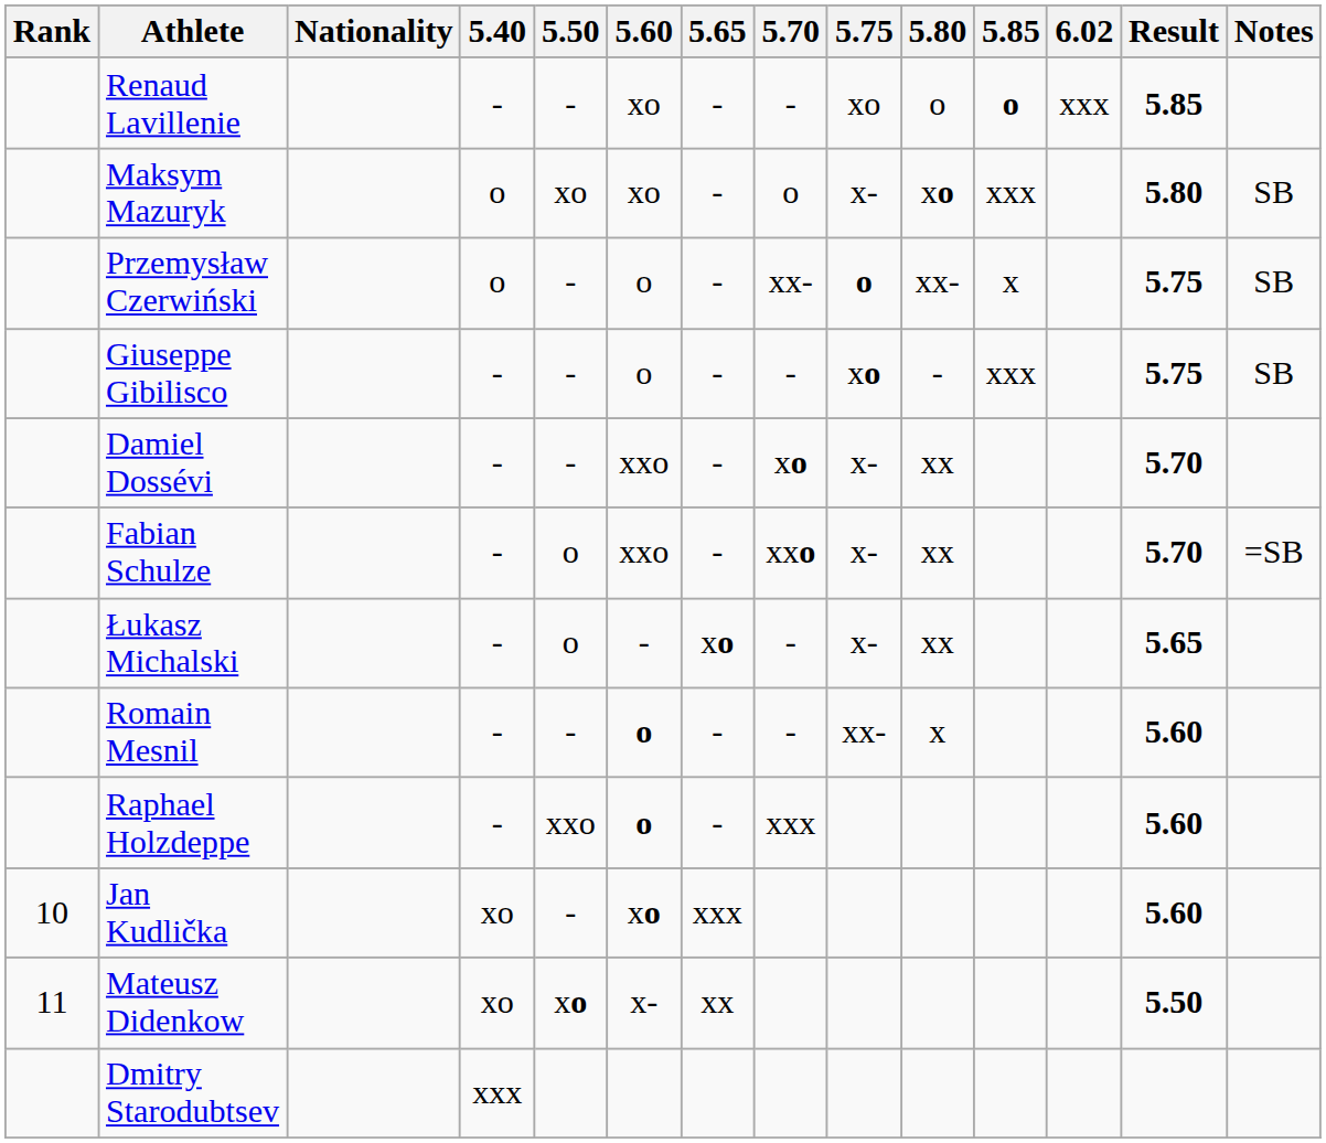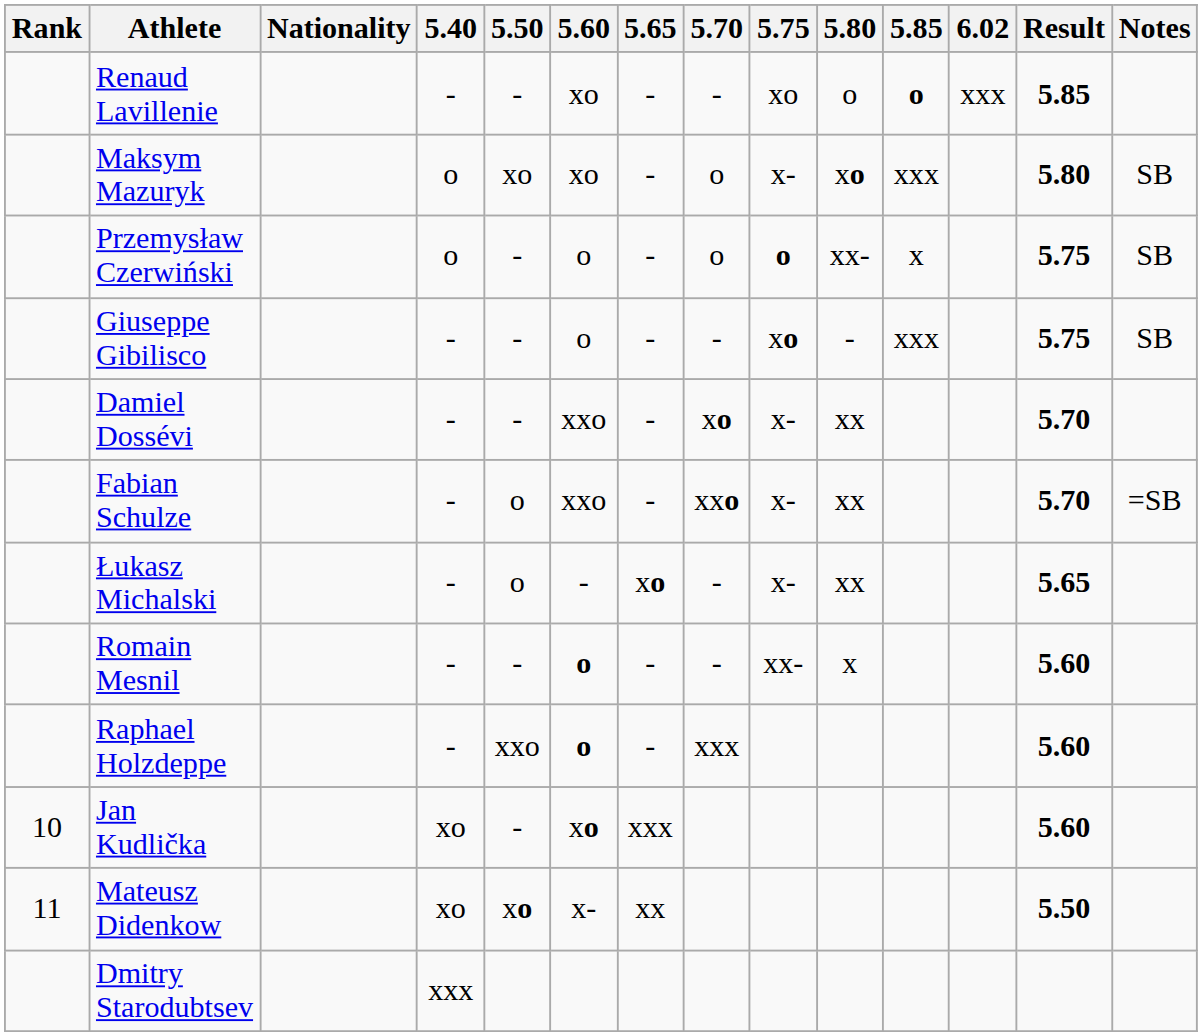 <table class="wikitable sortable" style="text-align:center">
 <tr>
 <th>Rank</th>
 <th>Athlete</th>
 <th>Nationality</th>
 <th>5.40</th>
 <th>5.50</th>
 <th>5.60</th>
 <th>5.65</th>
 <th>5.70</th>
 <th>5.75</th>
 <th>5.80</th>
 <th>5.85</th>
 <th>6.02</th>
 <th>Result</th>
 <th>Notes</th>
 </tr>
 <tr>
 <td></td>
 <td align="left"><a href='#'>Renaud Lavillenie</a></td>
 <td align=left></td>
 <td>-</td>
 <td>-</td>
 <td>xo</td>
 <td>-</td>
 <td>-</td>
 <td>xo</td>
 <td>o</td>
 <td><strong>o</strong></td>
 <td>xxx</td>
 <td><strong>5.85</strong></td>
 <td></td>
 </tr>
 <tr>
 <td></td>
 <td align="left"><a href='#'>Maksym Mazuryk</a></td>
 <td align=left></td>
 <td>o</td>
 <td>xo</td>
 <td>xo</td>
 <td>-</td>
 <td>o</td>
 <td>x-</td>
 <td>x<strong>o</strong></td>
 <td>xxx</td>
 <td></td>
 <td><strong>5.80</strong></td>
 <td>SB</td>
 </tr>
 <tr>
 <td></td>
 <td align="left"><a href='#'>Przemysław Czerwiński</a></td>
 <td align=left></td>
 <td>o</td>
 <td>-</td>
 <td>o</td>
 <td>-</td>
-<td>xx-</td>
+<td>o</td>
 <td><strong>o</strong></td>
 <td>xx-</td>
 <td>x</td>
 <td></td>
 <td><strong>5.75</strong></td>
 <td>SB</td>
 </tr>
 <tr>
 <td></td>
 <td align="left"><a href='#'>Giuseppe Gibilisco</a></td>
 <td align=left></td>
 <td>-</td>
 <td>-</td>
 <td>o</td>
 <td>-</td>
 <td>-</td>
 <td>x<strong>o</strong></td>
 <td>-</td>
 <td>xxx</td>
 <td></td>
 <td><strong>5.75</strong></td>
 <td>SB</td>
 </tr>
 <tr>
 <td></td>
 <td align="left"><a href='#'>Damiel Dossévi</a></td>
 <td align=left></td>
 <td>-</td>
 <td>-</td>
 <td>xxo</td>
 <td>-</td>
 <td>x<strong>o</strong></td>
 <td>x-</td>
 <td>xx</td>
 <td></td>
 <td></td>
 <td><strong>5.70</strong></td>
 <td></td>
 </tr>
 <tr>
 <td></td>
 <td align="left"><a href='#'>Fabian Schulze</a></td>
 <td align=left></td>
 <td>-</td>
 <td>o</td>
 <td>xxo</td>
 <td>-</td>
 <td>xx<strong>o</strong></td>
 <td>x-</td>
 <td>xx</td>
 <td></td>
 <td></td>
 <td><strong>5.70</strong></td>
 <td>=SB</td>
 </tr>
 <tr>
 <td></td>
 <td align="left"><a href='#'>Łukasz Michalski</a></td>
 <td align=left></td>
 <td>-</td>
 <td>o</td>
 <td>-</td>
 <td>x<strong>o</strong></td>
 <td>-</td>
 <td>x-</td>
 <td>xx</td>
 <td></td>
 <td></td>
 <td><strong>5.65</strong></td>
 <td></td>
 </tr>
 <tr>
 <td></td>
 <td align="left"><a href='#'>Romain Mesnil</a></td>
 <td align=left></td>
 <td>-</td>
 <td>-</td>
 <td><strong>o</strong></td>
 <td>-</td>
 <td>-</td>
 <td>xx-</td>
 <td>x</td>
 <td></td>
 <td></td>
 <td><strong>5.60</strong></td>
 <td></td>
 </tr>
 <tr>
 <td></td>
 <td align="left"><a href='#'>Raphael Holzdeppe</a></td>
 <td align=left></td>
 <td>-</td>
 <td>xxo</td>
 <td><strong>o</strong></td>
 <td>-</td>
 <td>xxx</td>
 <td></td>
 <td></td>
 <td></td>
 <td></td>
 <td><strong>5.60</strong></td>
 <td></td>
 </tr>
 <tr>
 <td>10</td>
 <td align="left"><a href='#'>Jan Kudlička</a></td>
 <td align=left></td>
 <td>xo</td>
 <td>-</td>
 <td>x<strong>o</strong></td>
 <td>xxx</td>
 <td></td>
 <td></td>
 <td></td>
 <td></td>
 <td></td>
 <td><strong>5.60</strong></td>
 <td></td>
 </tr>
 <tr>
 <td>11</td>
 <td align="left"><a href='#'>Mateusz Didenkow</a></td>
 <td align=left></td>
 <td>xo</td>
 <td>x<strong>o</strong></td>
 <td>x-</td>
 <td>xx</td>
 <td></td>
 <td></td>
 <td></td>
 <td></td>
 <td></td>
 <td><strong>5.50</strong></td>
 <td></td>
 </tr>
 <tr>
 <td></td>
 <td align="left"><a href='#'>Dmitry Starodubtsev</a></td>
 <td align=left></td>
 <td>xxx</td>
 <td></td>
 <td></td>
 <td></td>
 <td></td>
 <td></td>
 <td></td>
 <td></td>
 <td></td>
 <td><strong></strong></td>
 <td></td>
 </tr>
 <tr>
 </tr>
 </table>
